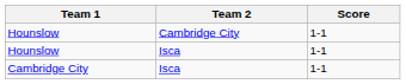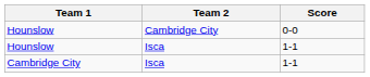 <table class="wikitable" style="font-size: 100%">
 <tr>
 <th width=200>Team 1</th>
 <th width=200>Team 2</th>
 <th width=120>Score</th>
 </tr>
 <tr>
 <td><a href='#'>Hounslow</a></td>
 <td><a href='#'>Cambridge City</a></td>
-<td>1-1</td>
+<td>0-0</td>
 </tr>
 <tr>
 <td><a href='#'>Hounslow</a></td>
 <td><a href='#'>Isca</a></td>
 <td>1-1</td>
 </tr>
 <tr>
 <td><a href='#'>Cambridge City</a></td>
 <td><a href='#'>Isca</a></td>
 <td>1-1</td>
 </tr>
 </table>
